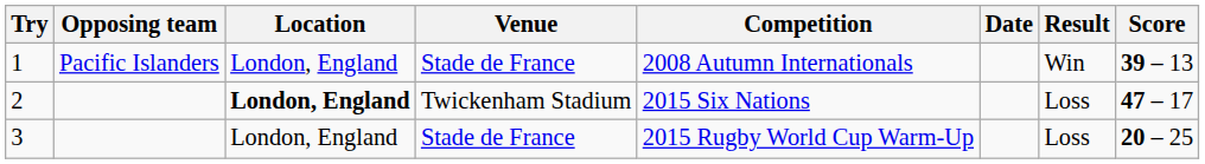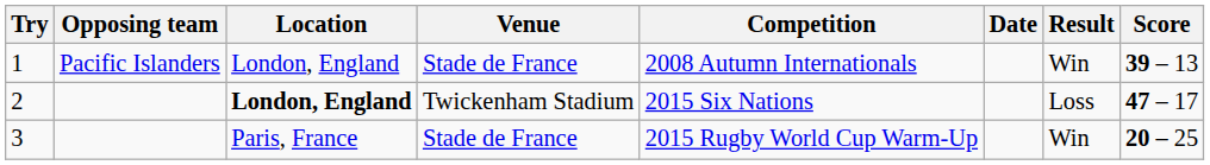 <table class="wikitable" style="font-size:100%">
 <tr>
 <th>Try</th>
 <th>Opposing team</th>
 <th>Location</th>
 <th>Venue</th>
 <th>Competition</th>
 <th>Date</th>
 <th>Result</th>
 <th>Score</th>
 </tr>
 <tr>
 <td>1</td>
 <td> <a href='#'>Pacific Islanders</a></td>
 <td><a href='#'>London</a>, <a href='#'>England</a></td>
 <td><a href='#'>Stade de France</a></td>
 <td><a href='#'>2008 Autumn Internationals</a></td>
 <td></td>
 <td>Win</td>
 <td><strong>39</strong> – 13</td>
 </tr>
 <tr>
 <td>2</td>
 <td></td>
 <td><strong>London, England</strong></td>
 <td>Twickenham Stadium</td>
 <td><a href='#'>2015 Six Nations</a></td>
 <td></td>
 <td>Loss</td>
 <td><strong>47</strong> – 17</td>
 </tr>
 <tr>
 <td>3</td>
 <td></td>
-<td>London, England</td>
+<td><a href='#'>Paris</a>, <a href='#'>France</a></td>
 <td><a href='#'>Stade de France</a></td>
 <td><a href='#'>2015 Rugby World Cup Warm-Up</a></td>
 <td></td>
-<td>Loss</td>
+<td>Win</td>
 <td><strong>20</strong> – 25</td>
 </tr>
 </table>
